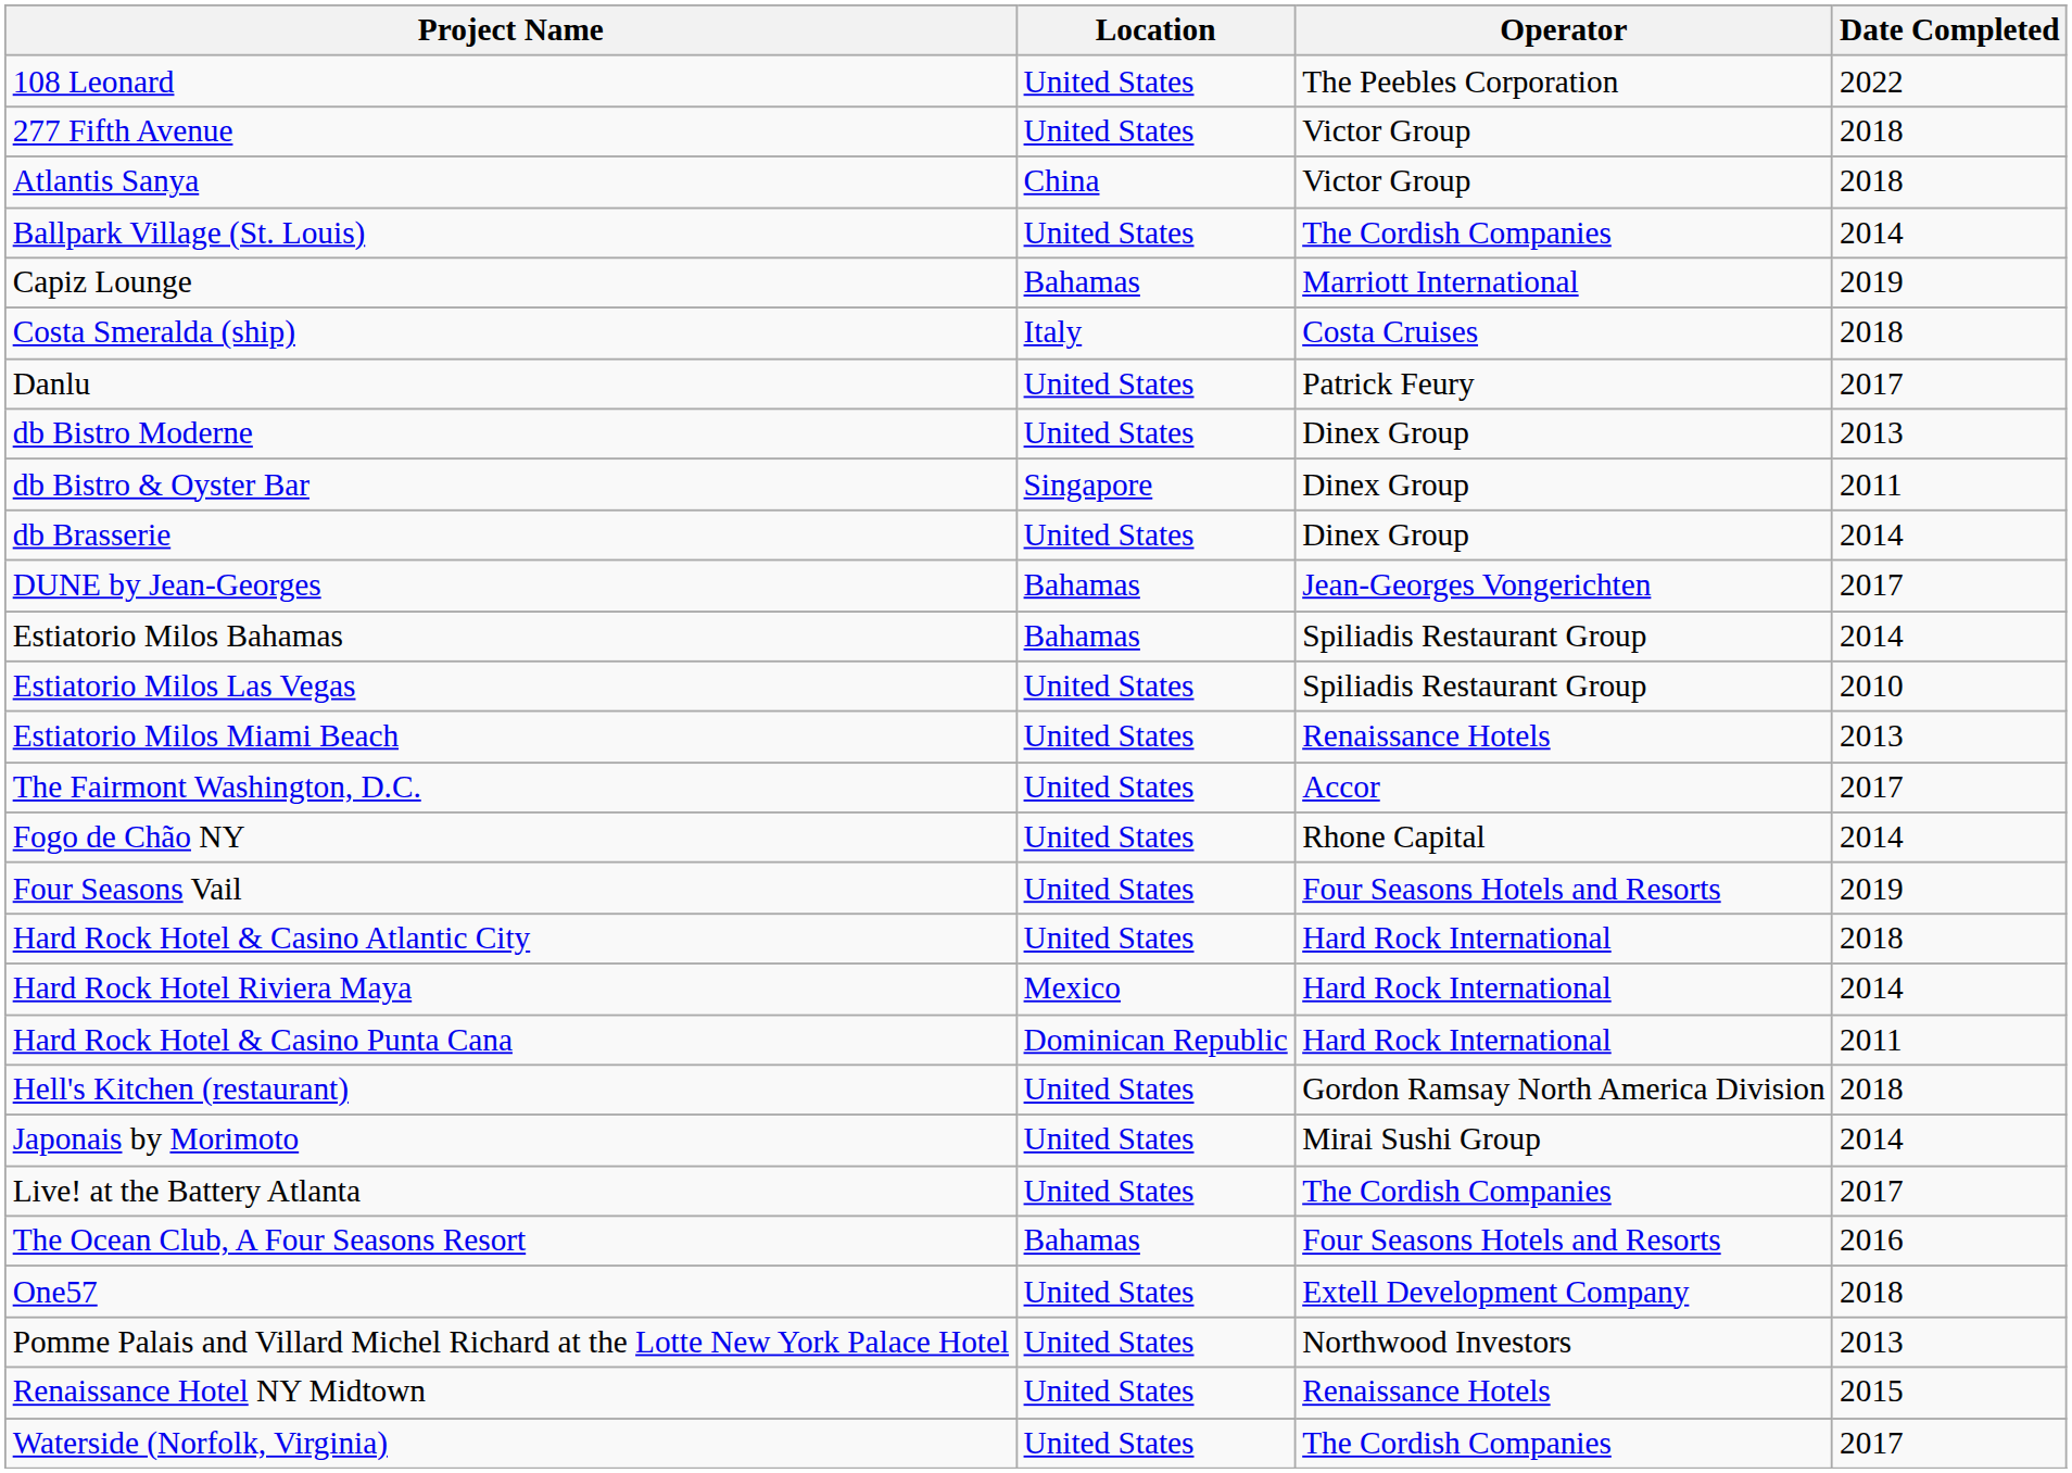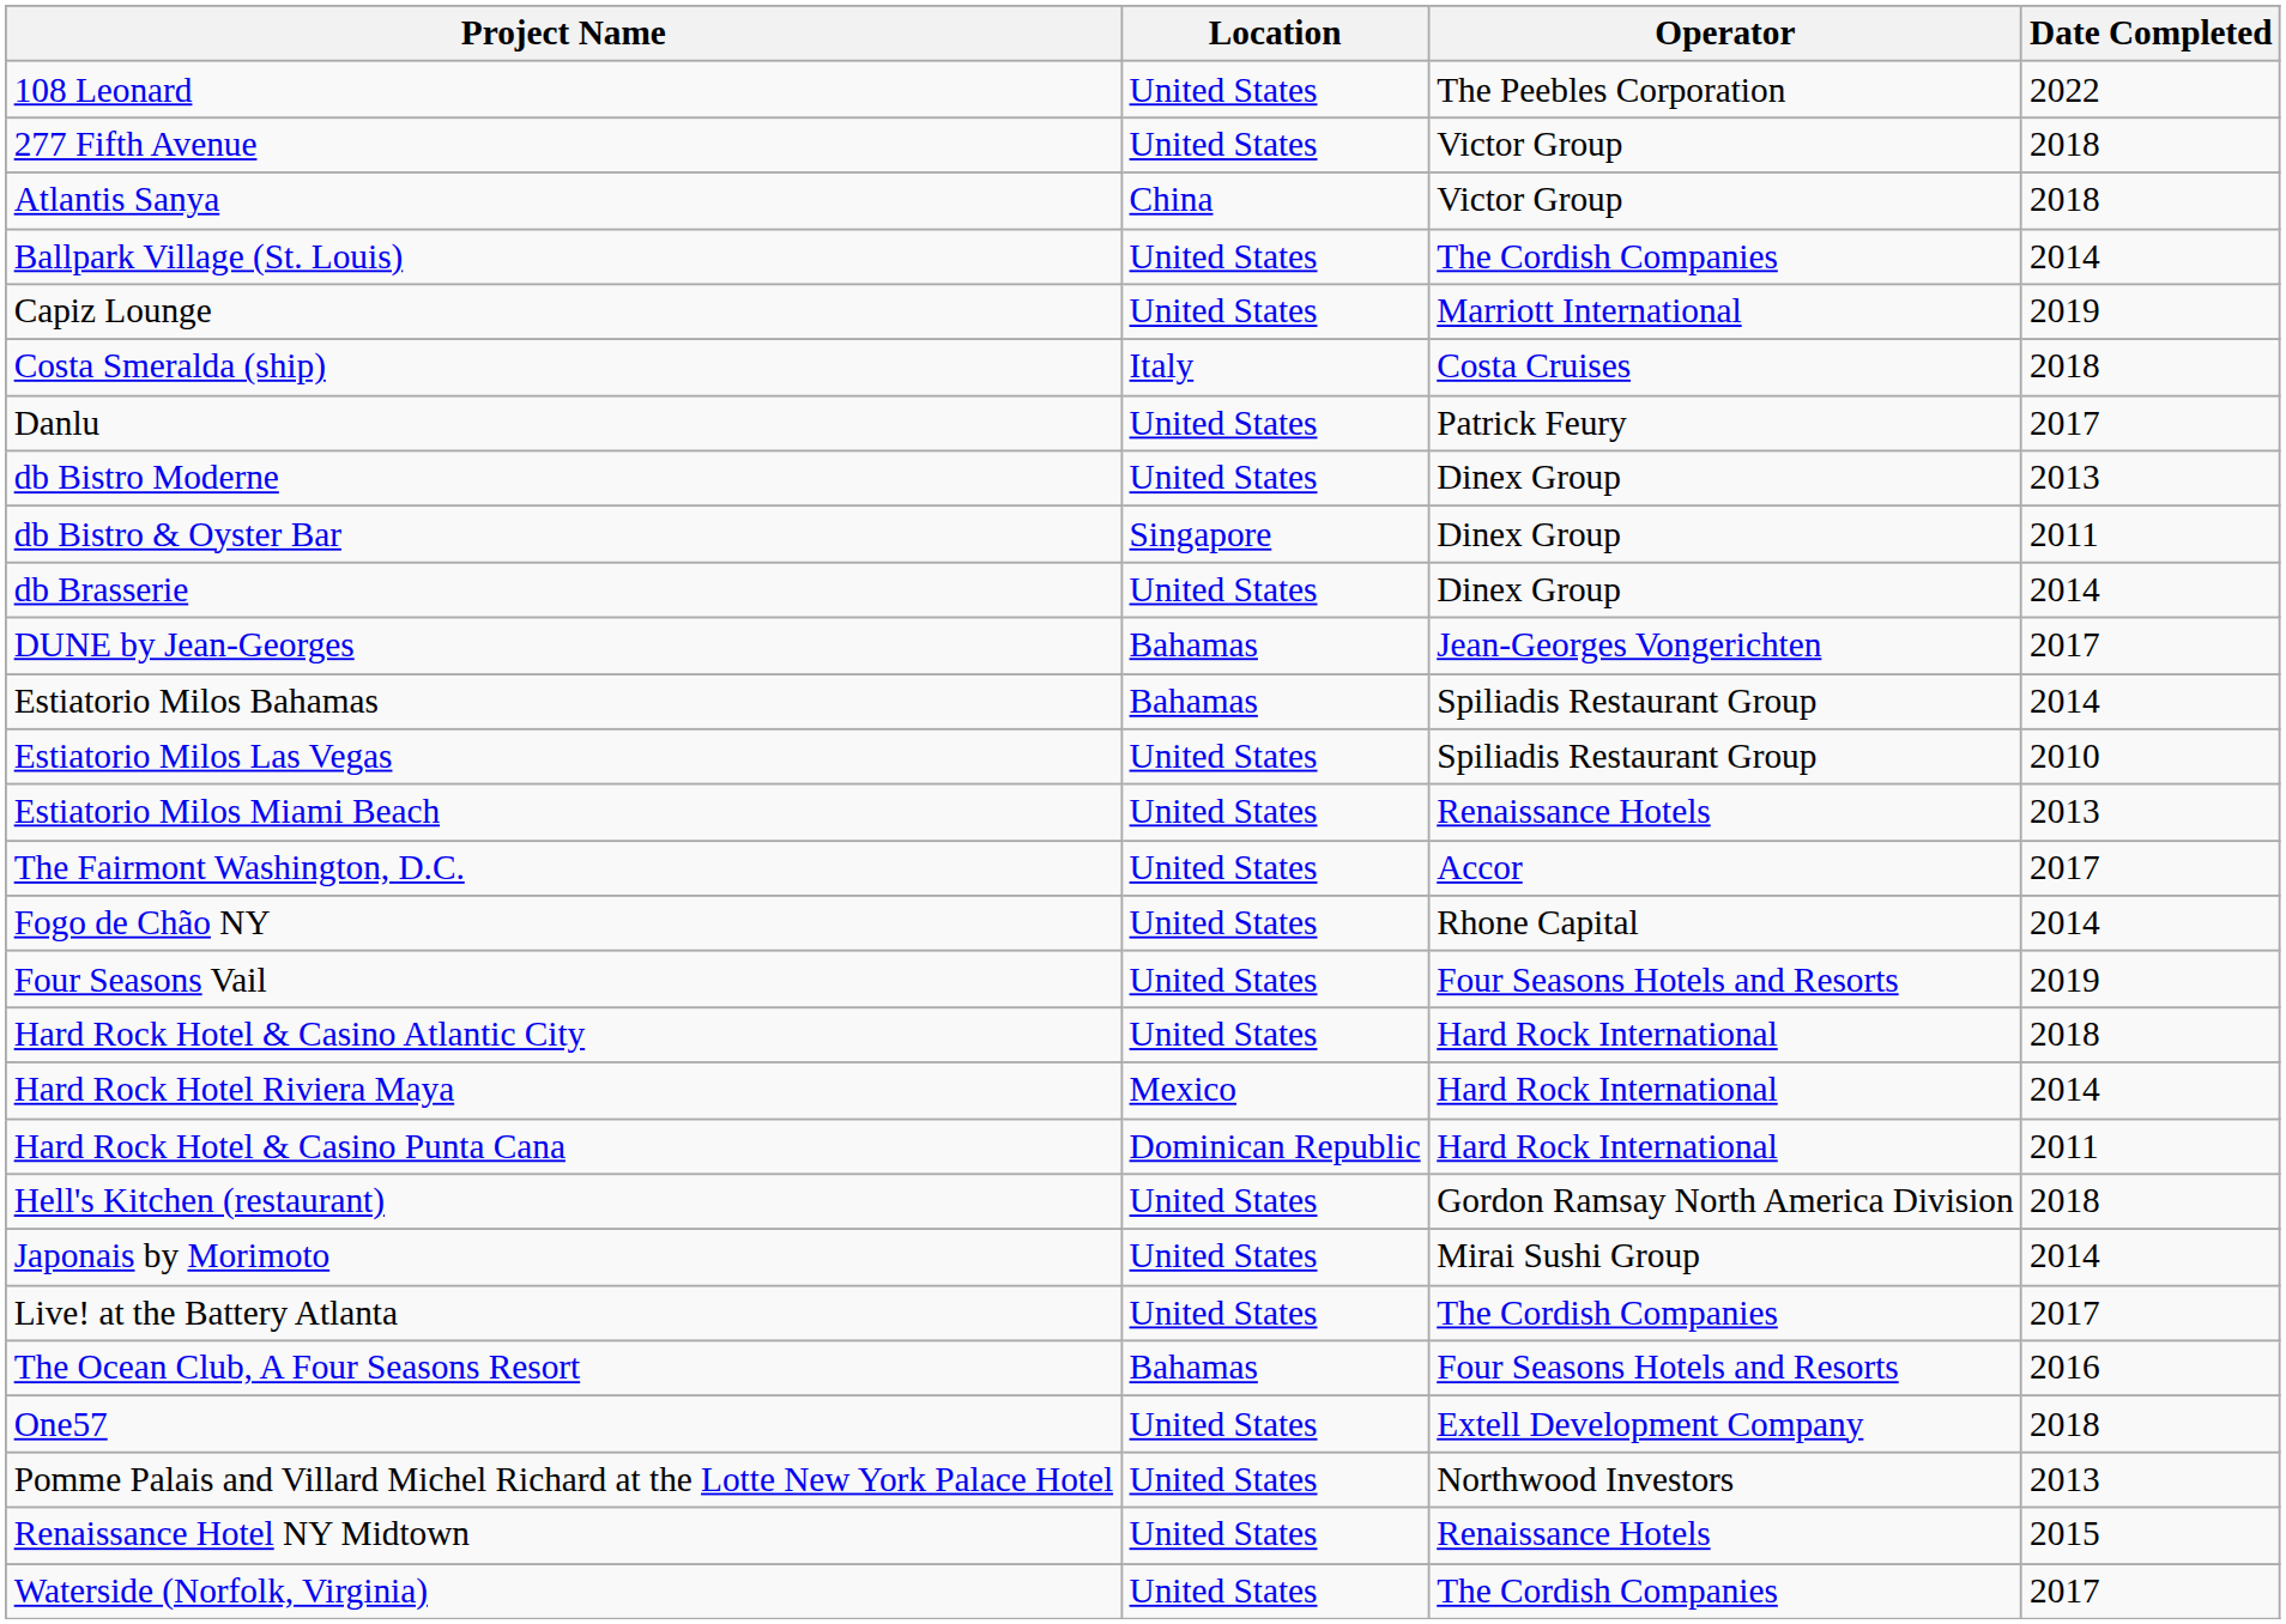 <table class="wikitable sortable">
 <tr>
 <th>Project Name</th>
 <th>Location</th>
 <th>Operator</th>
 <th>Date Completed</th>
 </tr>
 <tr>
 <td><a href='#'>108 Leonard</a></td>
 <td><a href='#'>United States</a></td>
 <td>The Peebles Corporation</td>
 <td>2022</td>
 </tr>
 <tr>
 <td><a href='#'>277 Fifth Avenue</a></td>
 <td><a href='#'>United States</a></td>
 <td>Victor Group</td>
 <td>2018</td>
 </tr>
 <tr>
 <td><a href='#'>Atlantis Sanya</a></td>
 <td><a href='#'>China</a></td>
 <td>Victor Group</td>
 <td>2018</td>
 </tr>
 <tr>
 <td><a href='#'>Ballpark Village (St. Louis)</a></td>
 <td><a href='#'>United States</a></td>
 <td><a href='#'>The Cordish Companies</a></td>
 <td>2014</td>
 </tr>
 <tr>
 <td>Capiz Lounge</td>
-<td><a href='#'>Bahamas</a></td>
+<td><a href='#'>United States</a></td>
 <td><a href='#'>Marriott International</a></td>
 <td>2019</td>
 </tr>
 <tr>
 <td><a href='#'>Costa Smeralda (ship)</a></td>
 <td><a href='#'>Italy</a></td>
 <td><a href='#'>Costa Cruises</a></td>
 <td>2018</td>
 </tr>
 <tr>
 <td>Danlu</td>
 <td><a href='#'>United States</a></td>
 <td>Patrick Feury</td>
 <td>2017</td>
 </tr>
 <tr>
 <td><a href='#'>db Bistro Moderne</a></td>
 <td><a href='#'>United States</a></td>
 <td>Dinex Group</td>
 <td>2013</td>
 </tr>
 <tr>
 <td><a href='#'>db Bistro & Oyster Bar</a></td>
 <td><a href='#'>Singapore</a></td>
 <td>Dinex Group</td>
 <td>2011</td>
 </tr>
 <tr>
 <td><a href='#'>db Brasserie</a></td>
 <td><a href='#'>United States</a></td>
 <td>Dinex Group</td>
 <td>2014</td>
 </tr>
 <tr>
 <td><a href='#'>DUNE by Jean-Georges</a></td>
 <td><a href='#'>Bahamas</a></td>
 <td><a href='#'>Jean-Georges Vongerichten</a></td>
 <td>2017</td>
 </tr>
 <tr>
 <td>Estiatorio Milos Bahamas</td>
 <td><a href='#'>Bahamas</a></td>
 <td>Spiliadis Restaurant Group</td>
 <td>2014</td>
 </tr>
 <tr>
 <td><a href='#'>Estiatorio Milos Las Vegas</a></td>
 <td><a href='#'>United States</a></td>
 <td>Spiliadis Restaurant Group</td>
 <td>2010</td>
 </tr>
 <tr>
 <td><a href='#'>Estiatorio Milos Miami Beach</a></td>
 <td><a href='#'>United States</a></td>
 <td><a href='#'>Renaissance Hotels</a></td>
 <td>2013</td>
 </tr>
 <tr>
 <td><a href='#'>The Fairmont Washington, D.C.</a></td>
 <td><a href='#'>United States</a></td>
 <td><a href='#'>Accor</a></td>
 <td>2017</td>
 </tr>
 <tr>
 <td><a href='#'>Fogo de Chão</a> NY</td>
 <td><a href='#'>United States</a></td>
 <td>Rhone Capital</td>
 <td>2014</td>
 </tr>
 <tr>
 <td><a href='#'>Four Seasons</a> Vail</td>
 <td><a href='#'>United States</a></td>
 <td><a href='#'>Four Seasons Hotels and Resorts</a></td>
 <td>2019</td>
 </tr>
 <tr>
 <td><a href='#'>Hard Rock Hotel & Casino Atlantic City</a></td>
 <td><a href='#'>United States</a></td>
 <td><a href='#'>Hard Rock International</a></td>
 <td>2018</td>
 </tr>
 <tr>
 <td><a href='#'>Hard Rock Hotel Riviera Maya</a></td>
 <td><a href='#'>Mexico</a></td>
 <td><a href='#'>Hard Rock International</a></td>
 <td>2014</td>
 </tr>
 <tr>
 <td><a href='#'>Hard Rock Hotel & Casino Punta Cana</a></td>
 <td><a href='#'>Dominican Republic</a></td>
 <td><a href='#'>Hard Rock International</a></td>
 <td>2011</td>
 </tr>
 <tr>
 <td><a href='#'>Hell's Kitchen (restaurant)</a></td>
 <td><a href='#'>United States</a></td>
 <td>Gordon Ramsay North America Division</td>
 <td>2018</td>
 </tr>
 <tr>
 <td><a href='#'>Japonais</a> by <a href='#'>Morimoto</a></td>
 <td><a href='#'>United States</a></td>
 <td>Mirai Sushi Group</td>
 <td>2014</td>
 </tr>
 <tr>
 <td>Live! at the Battery Atlanta</td>
 <td><a href='#'>United States</a></td>
 <td><a href='#'>The Cordish Companies</a></td>
 <td>2017</td>
 </tr>
 <tr>
 <td><a href='#'>The Ocean Club, A Four Seasons Resort</a></td>
 <td><a href='#'>Bahamas</a></td>
 <td><a href='#'>Four Seasons Hotels and Resorts</a></td>
 <td>2016</td>
 </tr>
 <tr>
 <td><a href='#'>One57</a></td>
 <td><a href='#'>United States</a></td>
 <td><a href='#'>Extell Development Company</a></td>
 <td>2018</td>
 </tr>
 <tr>
 <td>Pomme Palais and Villard Michel Richard at the <a href='#'>Lotte New York Palace Hotel</a></td>
 <td><a href='#'>United States</a></td>
 <td>Northwood Investors</td>
 <td>2013</td>
 </tr>
 <tr>
 <td><a href='#'>Renaissance Hotel</a> NY Midtown</td>
 <td><a href='#'>United States</a></td>
 <td><a href='#'>Renaissance Hotels</a></td>
 <td>2015</td>
 </tr>
 <tr>
 <td><a href='#'>Waterside (Norfolk, Virginia)</a></td>
 <td><a href='#'>United States</a></td>
 <td><a href='#'>The Cordish Companies</a></td>
 <td>2017</td>
 </tr>
 <tr>
 </tr>
 </table>
